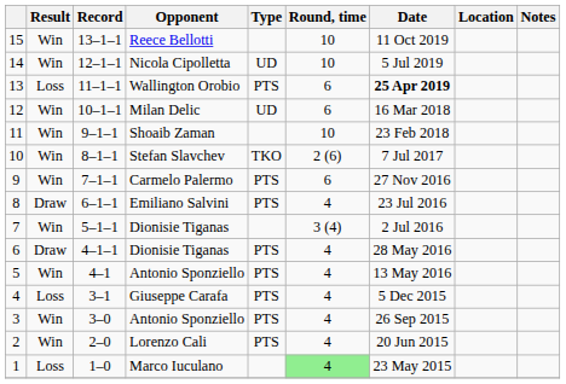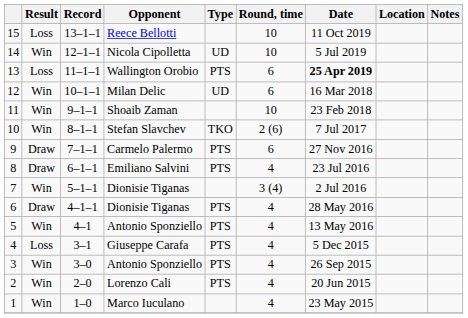 <table class="wikitable" style="text-align:center">
 <tr>
 <th></th>
 <th>Result</th>
 <th>Record</th>
 <th>Opponent</th>
 <th>Type</th>
 <th>Round, time</th>
 <th>Date</th>
 <th>Location</th>
 <th>Notes</th>
 </tr>
 <tr>
 <td>15</td>
-<td>Win</td>
+<td>Loss</td>
 <td>13–1–1</td>
 <td align=left><a href='#'>Reece Bellotti</a></td>
 <td></td>
 <td>10</td>
 <td>11 Oct 2019</td>
 <td align=left></td>
 <td align=left></td>
 </tr>
 <tr>
 <td>14</td>
 <td>Win</td>
 <td>12–1–1</td>
 <td align=left>Nicola Cipolletta</td>
 <td>UD</td>
 <td>10</td>
 <td>5 Jul 2019</td>
 <td align=left></td>
 <td align=left></td>
 </tr>
 <tr>
 <td>13</td>
 <td>Loss</td>
 <td>11–1–1</td>
 <td align=left>Wallington Orobio</td>
 <td>PTS</td>
 <td>6</td>
 <td><strong>25 Apr 2019</strong></td>
 <td align=left></td>
 <td></td>
 </tr>
 <tr>
 <td>12</td>
 <td>Win</td>
 <td>10–1–1</td>
 <td align=left>Milan Delic</td>
 <td>UD</td>
 <td>6</td>
 <td>16 Mar 2018</td>
 <td align=left></td>
 <td></td>
 </tr>
 <tr>
 <td>11</td>
 <td>Win</td>
 <td>9–1–1</td>
 <td align=left>Shoaib Zaman</td>
 <td></td>
 <td>10</td>
 <td>23 Feb 2018</td>
 <td align=left></td>
 <td align=left></td>
 </tr>
 <tr>
 <td>10</td>
 <td>Win</td>
 <td>8–1–1</td>
 <td align=left>Stefan Slavchev</td>
 <td>TKO</td>
 <td>2 (6)</td>
 <td>7 Jul 2017</td>
 <td align=left></td>
 <td></td>
 </tr>
 <tr>
 <td>9</td>
-<td>Win</td>
+<td>Draw</td>
 <td>7–1–1</td>
 <td align=left>Carmelo Palermo</td>
 <td>PTS</td>
 <td>6</td>
 <td>27 Nov 2016</td>
 <td align=left></td>
 <td></td>
 </tr>
 <tr>
 <td>8</td>
 <td>Draw</td>
 <td>6–1–1</td>
 <td align=left>Emiliano Salvini</td>
 <td>PTS</td>
 <td>4</td>
 <td>23 Jul 2016</td>
 <td align=left></td>
 <td></td>
 </tr>
 <tr>
 <td>7</td>
 <td>Win</td>
 <td>5–1–1</td>
 <td align=left>Dionisie Tiganas</td>
 <td></td>
 <td>3 (4)</td>
 <td>2 Jul 2016</td>
 <td align=left></td>
 <td></td>
 </tr>
 <tr>
 <td>6</td>
 <td>Draw</td>
 <td>4–1–1</td>
 <td align=left>Dionisie Tiganas</td>
 <td>PTS</td>
 <td>4</td>
 <td>28 May 2016</td>
 <td align=left></td>
 <td></td>
 </tr>
 <tr>
 <td>5</td>
 <td>Win</td>
 <td>4–1</td>
 <td align=left>Antonio Sponziello</td>
 <td>PTS</td>
 <td>4</td>
 <td>13 May 2016</td>
 <td align=left></td>
 <td></td>
 </tr>
 <tr>
 <td>4</td>
 <td>Loss</td>
 <td>3–1</td>
 <td align=left>Giuseppe Carafa</td>
 <td>PTS</td>
 <td>4</td>
 <td>5 Dec 2015</td>
 <td align=left></td>
 <td></td>
 </tr>
 <tr>
 <td>3</td>
 <td>Win</td>
 <td>3–0</td>
 <td align=left>Antonio Sponziello</td>
 <td>PTS</td>
 <td>4</td>
 <td>26 Sep 2015</td>
 <td align=left></td>
 <td></td>
 </tr>
 <tr>
 <td>2</td>
 <td>Win</td>
 <td>2–0</td>
 <td align=left>Lorenzo Cali</td>
 <td>PTS</td>
 <td>4</td>
 <td>20 Jun 2015</td>
 <td align=left></td>
 <td></td>
 </tr>
 <tr>
 <td>1</td>
-<td>Loss</td>
+<td>Win</td>
 <td>1–0</td>
 <td align=left>Marco Iuculano</td>
 <td></td>
-<td style="background: lightgreen;">4</td>
+<td>4</td>
 <td>23 May 2015</td>
 <td align=left></td>
 <td></td>
 </tr>
 <tr>
 </tr>
 </table>
